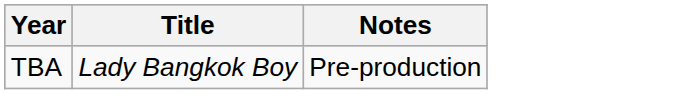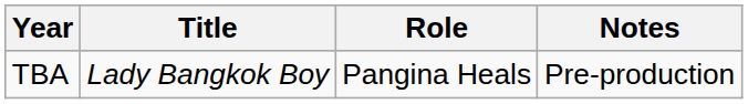 <table class="wikitable">
 <tr>
 <th>Year</th>
 <th>Title</th>
+<th>Role</th>
 <th>Notes</th>
 </tr>
 <tr>
 <td>TBA</td>
 <td><em>Lady Bangkok Boy</em></td>
+<td>Pangina Heals</td>
 <td>Pre-production</td>
 </tr>
 </table>
